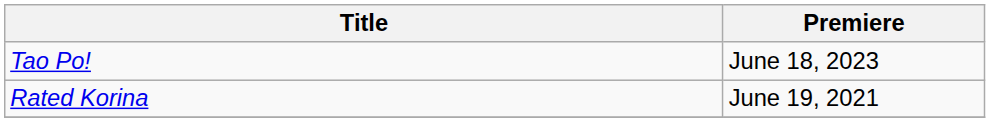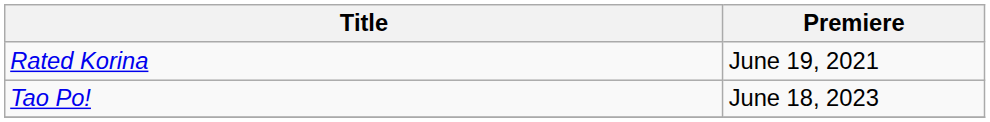 <table class="wikitable sortable" width="75%">
 <tr>
 <th style="width:55%;">Title</th>
 <th style="width:20%;">Premiere</th>
 </tr>
 <tr>
+<td><em><a href='#'>Rated Korina</a></em></td>
+<td>June 19, 2021</td>
+</tr>
+<tr>
 <td><em><a href='#'>Tao Po!</a></em></td>
 <td>June 18, 2023</td>
 </tr>
 <tr>
-<td><em><a href='#'>Rated Korina</a></em></td>
-<td>June 19, 2021</td>
-</tr>
-<tr>
 </tr>
 </table>
